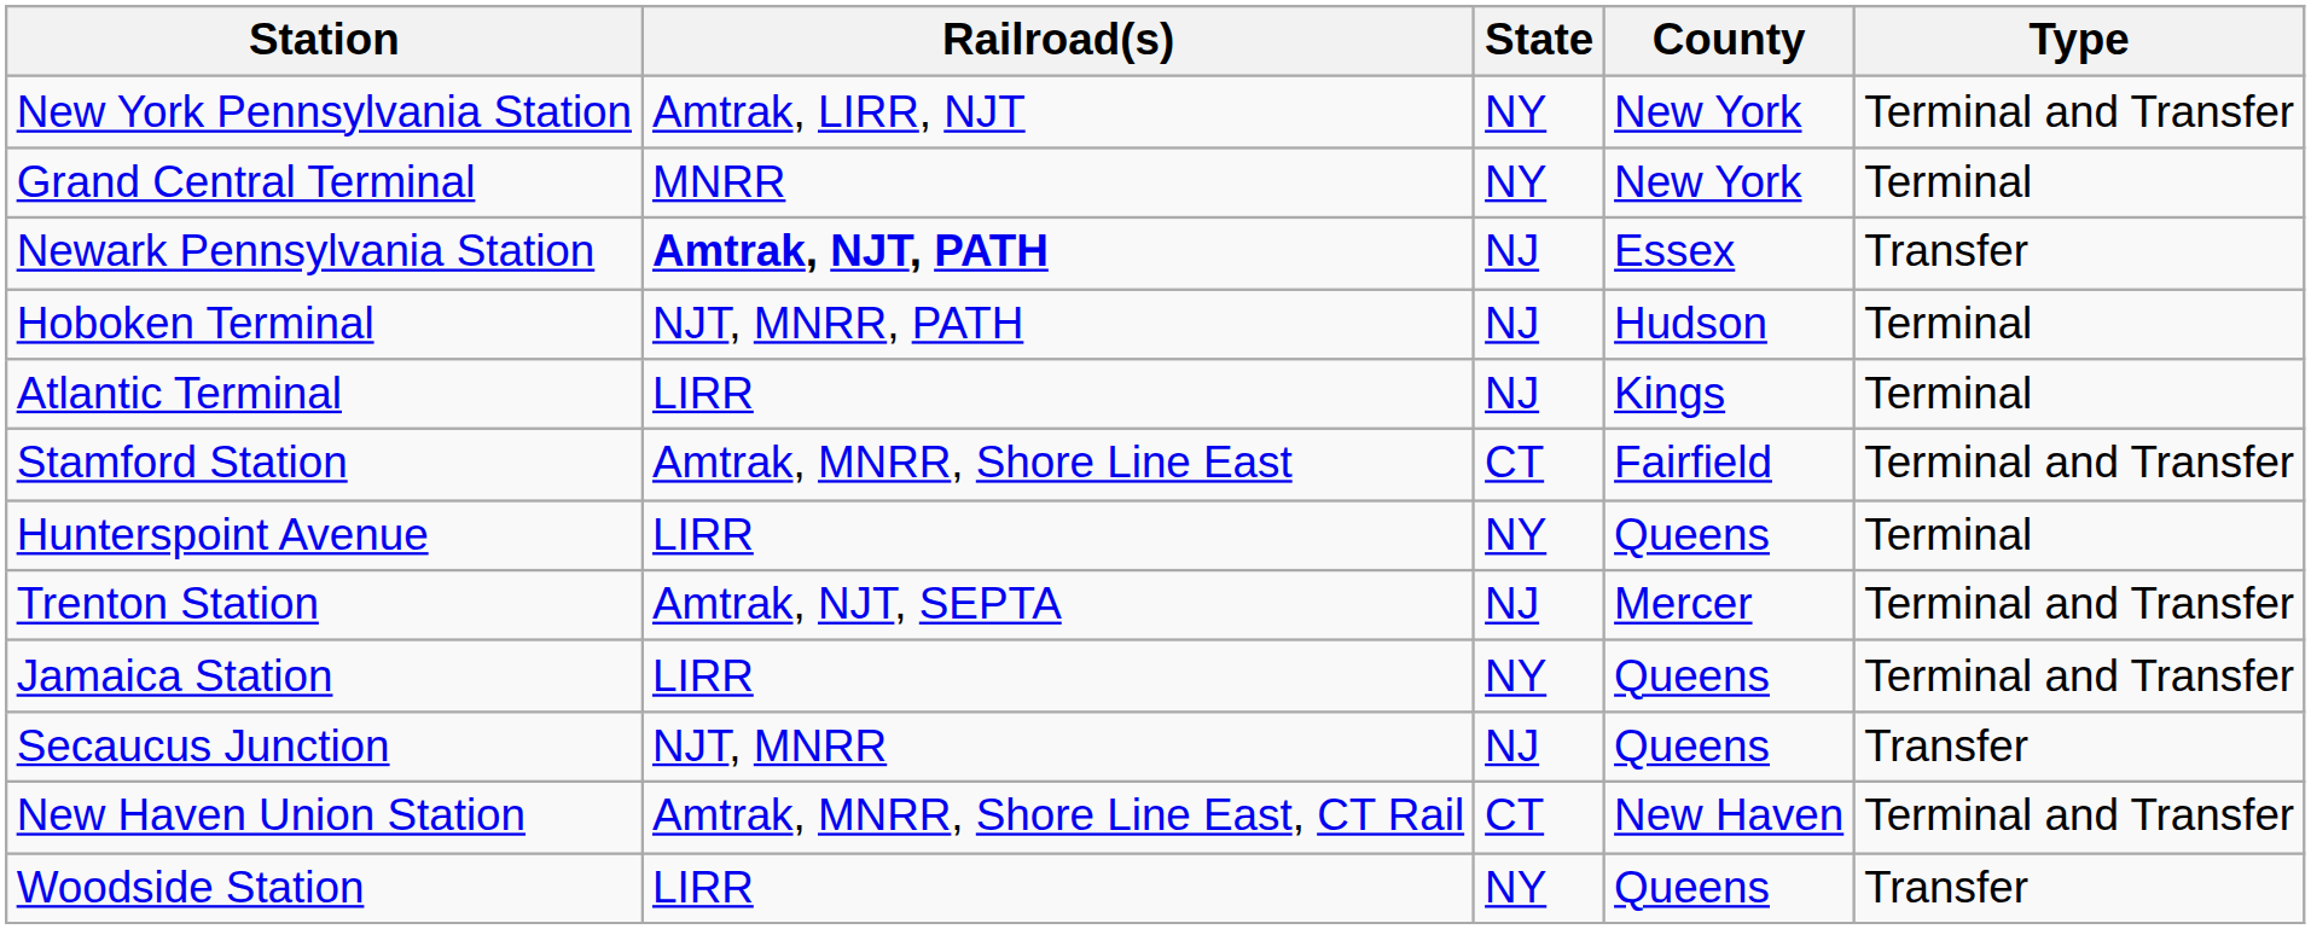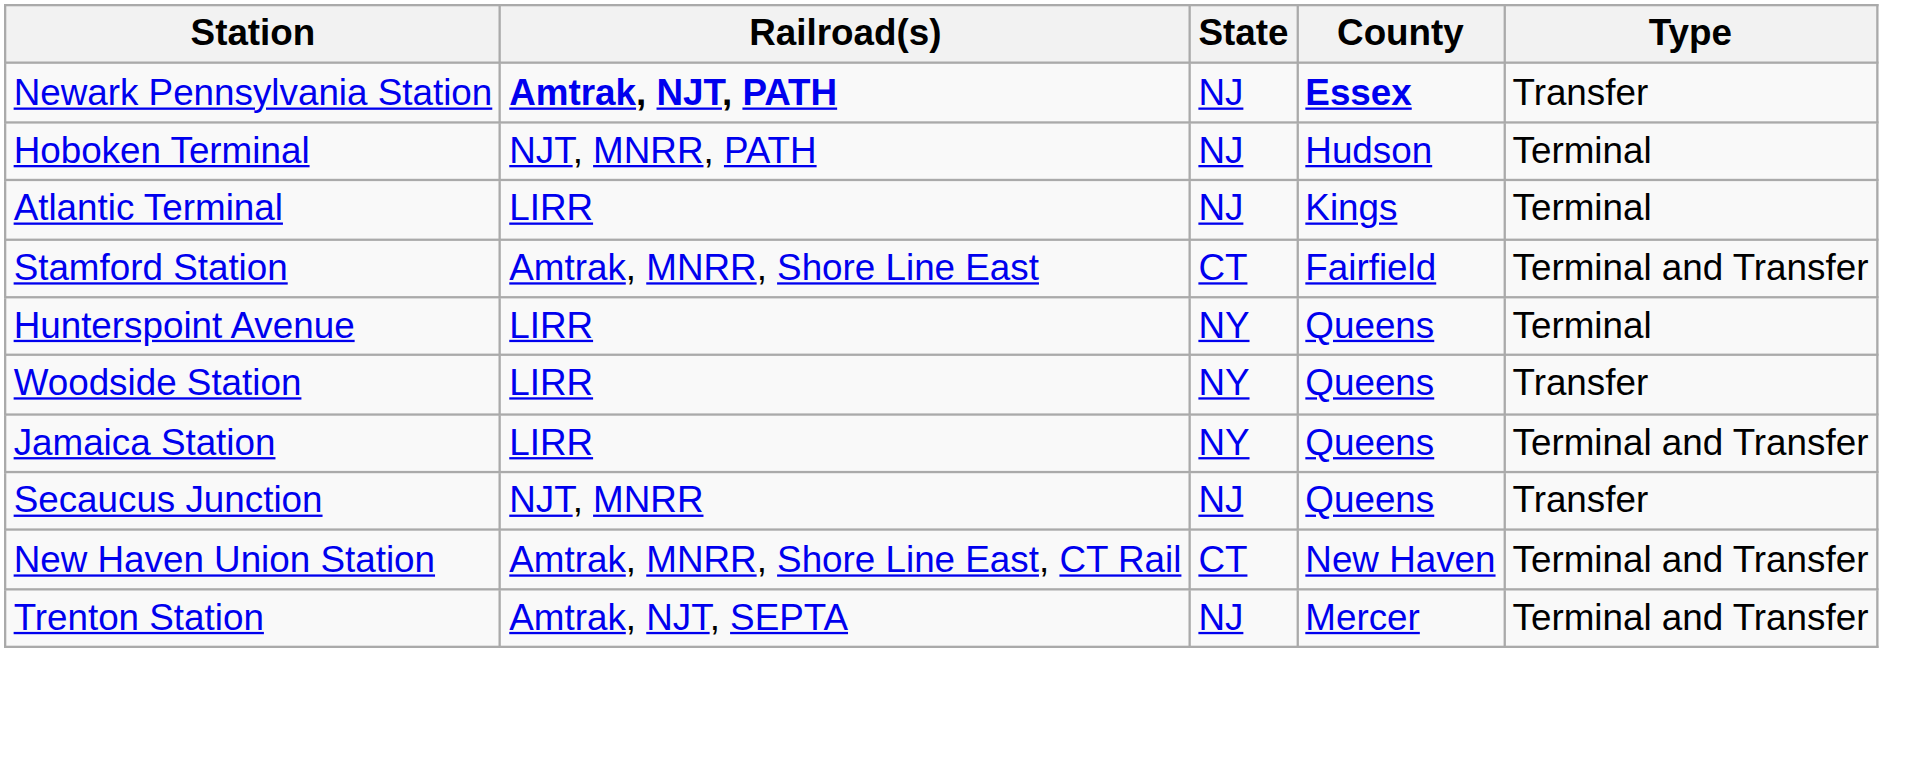 <table class="wikitable sortable">
 <tr>
 <th valign=bottom>Station</th>
 <th valign=bottom>Railroad(s)</th>
 <th valign=bottom>State</th>
 <th valign=bottom>County</th>
 <th class="unsortable" style="vertical-align:bottom;">Type</th>
 </tr>
 <tr>
-<td><a href='#'>New York Pennsylvania Station</a></td>
-<td><a href='#'>Amtrak</a>, <a href='#'>LIRR</a>, <a href='#'>NJT</a></td>
-<td><a href='#'>NY</a></td>
-<td><a href='#'>New York</a></td>
-<td>Terminal and Transfer</td>
-</tr>
-<tr>
-<td><a href='#'>Grand Central Terminal</a></td>
-<td><a href='#'>MNRR</a></td>
-<td><a href='#'>NY</a></td>
-<td><a href='#'>New York</a></td>
-<td>Terminal</td>
-</tr>
-<tr>
 <td><a href='#'>Newark Pennsylvania Station</a></td>
 <td><strong><a href='#'>Amtrak</a>, <a href='#'>NJT</a>, <a href='#'>PATH</a></strong></td>
 <td><a href='#'>NJ</a></td>
-<td><a href='#'>Essex</a></td>
+<td><strong><a href='#'>Essex</a></strong></td>
 <td>Transfer</td>
 </tr>
 <tr>
 <td><a href='#'>Hoboken Terminal</a></td>
 <td><a href='#'>NJT</a>, <a href='#'>MNRR</a>, <a href='#'>PATH</a></td>
 <td><a href='#'>NJ</a></td>
 <td><a href='#'>Hudson</a></td>
 <td>Terminal</td>
 </tr>
 <tr>
 <td><a href='#'>Atlantic Terminal</a></td>
 <td><a href='#'>LIRR</a></td>
 <td><a href='#'>NJ</a></td>
 <td><a href='#'>Kings</a></td>
 <td>Terminal</td>
 </tr>
 <tr>
 <td><a href='#'>Stamford Station</a></td>
 <td><a href='#'>Amtrak</a>, <a href='#'>MNRR</a>, <a href='#'>Shore Line East</a></td>
 <td><a href='#'>CT</a></td>
 <td><a href='#'>Fairfield</a></td>
 <td>Terminal and Transfer</td>
 </tr>
 <tr>
 <td><a href='#'>Hunterspoint Avenue</a></td>
 <td><a href='#'>LIRR</a></td>
 <td><a href='#'>NY</a></td>
 <td><a href='#'>Queens</a></td>
 <td>Terminal</td>
 </tr>
 <tr>
-<td><a href='#'>Trenton Station</a></td>
-<td><a href='#'>Amtrak</a>, <a href='#'>NJT</a>, <a href='#'>SEPTA</a></td>
-<td><a href='#'>NJ</a></td>
-<td><a href='#'>Mercer</a></td>
-<td>Terminal and Transfer</td>
+<td><a href='#'>Woodside Station</a></td>
+<td><a href='#'>LIRR</a></td>
+<td><a href='#'>NY</a></td>
+<td><a href='#'>Queens</a></td>
+<td>Transfer</td>
 </tr>
 <tr>
 <td><a href='#'>Jamaica Station</a></td>
 <td><a href='#'>LIRR</a></td>
 <td><a href='#'>NY</a></td>
 <td><a href='#'>Queens</a></td>
 <td>Terminal and Transfer</td>
 </tr>
 <tr>
 <td><a href='#'>Secaucus Junction</a></td>
 <td><a href='#'>NJT</a>, <a href='#'>MNRR</a></td>
 <td><a href='#'>NJ</a></td>
 <td><a href='#'>Queens</a></td>
 <td>Transfer</td>
 </tr>
 <tr>
 <td><a href='#'>New Haven Union Station</a></td>
 <td><a href='#'>Amtrak</a>, <a href='#'>MNRR</a>, <a href='#'>Shore Line East</a>, <a href='#'>CT Rail</a></td>
 <td><a href='#'>CT</a></td>
 <td><a href='#'>New Haven</a></td>
 <td>Terminal and Transfer</td>
 </tr>
 <tr>
-<td><a href='#'>Woodside Station</a></td>
-<td><a href='#'>LIRR</a></td>
-<td><a href='#'>NY</a></td>
-<td><a href='#'>Queens</a></td>
-<td>Transfer</td>
+<td><a href='#'>Trenton Station</a></td>
+<td><a href='#'>Amtrak</a>, <a href='#'>NJT</a>, <a href='#'>SEPTA</a></td>
+<td><a href='#'>NJ</a></td>
+<td><a href='#'>Mercer</a></td>
+<td>Terminal and Transfer</td>
 </tr>
 </table>
